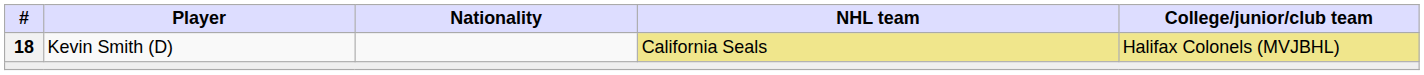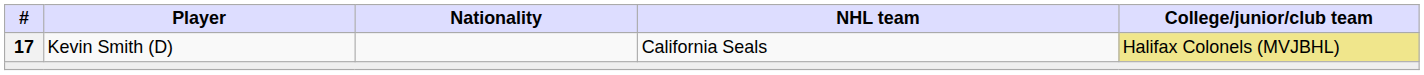 <table class="wikitable" style="width: 100%">
 <tr>
 <th style="background:#ddf; width:2.75%;">#</th>
 <th style="background:#ddf; width:22.0%;">Player</th>
 <th style="background:#ddf; width:20.0%;">Nationality</th>
 <th style="background:#ddf; width:34.0%;">NHL team</th>
 <th style="background:#ddf; width:100.0%;">College/junior/club team</th>
 </tr>
 <tr>
-<th>18</th>
+<th>17</th>
 <td>Kevin Smith (D)</td>
 <td></td>
-<td style="background: khaki;">California Seals</td>
+<td>California Seals</td>
 <td style="background: khaki;">Halifax Colonels (MVJBHL)</td>
 </tr>
 <tr>
 <td align=center colspan="6" bgcolor="#efefef"></td>
 </tr>
 </table>
